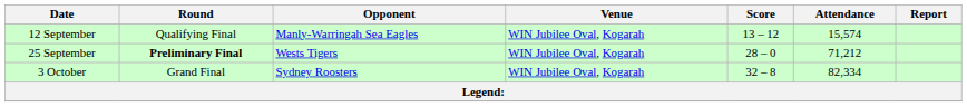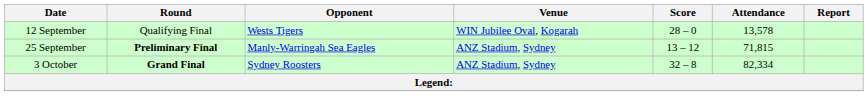 <table class="wikitable" style="font-size:100%;" width="100%">
 <tr>
 <th>Date</th>
 <th>Round</th>
 <th>Opponent</th>
 <th>Venue</th>
 <th>Score</th>
 <th>Attendance</th>
 <th>Report</th>
 </tr>
 <tr bgcolor=#CCFFCC>
 <td style="text-align:center;">12 September</td>
 <td style="text-align:center;">Qualifying Final</td>
-<td> <a href='#'>Manly-Warringah Sea Eagles</a></td>
+<td> <a href='#'>Wests Tigers</a></td>
 <td><a href='#'>WIN Jubilee Oval</a>, <a href='#'>Kogarah</a></td>
-<td style="text-align:center;">13 – 12</td>
-<td style="text-align:center;">15,574</td>
+<td style="text-align:center;">28 – 0</td>
+<td style="text-align:center;">13,578</td>
 <td style="text-align:center;"></td>
 </tr>
 <tr bgcolor=#CCFFCC>
 <td style="text-align:center;">25 September</td>
 <td style="text-align:center;"><strong>Preliminary Final</strong></td>
-<td> <a href='#'>Wests Tigers</a></td>
-<td><a href='#'>WIN Jubilee Oval</a>, <a href='#'>Kogarah</a></td>
-<td style="text-align:center;">28 – 0</td>
-<td style="text-align:center;">71,212</td>
+<td> <a href='#'>Manly-Warringah Sea Eagles</a></td>
+<td><a href='#'>ANZ Stadium</a>, <a href='#'>Sydney</a></td>
+<td style="text-align:center;">13 – 12</td>
+<td style="text-align:center;">71,815</td>
 <td style="text-align:center;"></td>
 </tr>
 <tr bgcolor=#CCFFCC>
 <td style="text-align:center;">3 October</td>
-<td style="text-align:center;">Grand Final</td>
+<td style="text-align:center;"><strong>Grand Final</strong></td>
 <td> <a href='#'>Sydney Roosters</a></td>
-<td><a href='#'>WIN Jubilee Oval</a>, <a href='#'>Kogarah</a></td>
+<td><a href='#'>ANZ Stadium</a>, <a href='#'>Sydney</a></td>
 <td style="text-align:center;">32 – 8</td>
 <td style="text-align:center;">82,334</td>
 <td style="text-align:center;"></td>
 </tr>
 <tr>
 <th colspan="11"><strong>Legend</strong>:   </th>
 </tr>
 <tr>
 </tr>
 </table>
